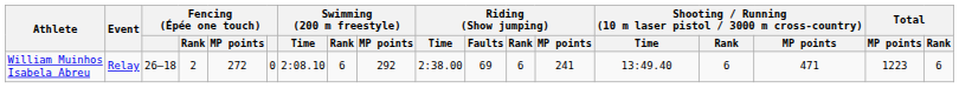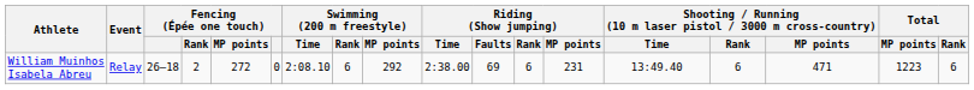 <table class=wikitable style=font-size:90%;text-align:center>
 <tr>
 <th rowspan=2>Athlete</th>
 <th rowspan=2>Event</th>
 <th colspan=4>Fencing<br><span>(Épée one touch)</span></th>
 <th colspan=3>Swimming<br><span>(200 m freestyle)</span></th>
 <th colspan=4>Riding<br><span>(Show jumping)</span></th>
 <th colspan=3>Shooting / Running<br><span>(10 m laser pistol / 3000 m cross-country)</span></th>
 <th colspan=2>Total</th>
 </tr>
 <tr style=font-size:95%>
 <th></th>
 <th>Rank</th>
 <th>MP points</th>
 <th></th>
 <th>Time</th>
 <th>Rank</th>
 <th>MP points</th>
 <th>Time</th>
 <th>Faults</th>
 <th>Rank</th>
 <th>MP points</th>
 <th>Time</th>
 <th>Rank</th>
 <th>MP points</th>
 <th>MP points</th>
 <th>Rank</th>
 </tr>
 <tr>
 <td align=left><a href='#'>William Muinhos</a><br><a href='#'>Isabela Abreu</a></td>
 <td align=left><a href='#'>Relay</a></td>
 <td>26–18</td>
 <td>2</td>
 <td>272</td>
 <td>0</td>
 <td>2:08.10</td>
 <td>6</td>
 <td>292</td>
 <td>2:38.00</td>
 <td>69</td>
 <td>6</td>
-<td>241</td>
+<td>231</td>
 <td>13:49.40</td>
 <td>6</td>
 <td>471</td>
 <td>1223</td>
 <td>6</td>
 </tr>
 </table>
